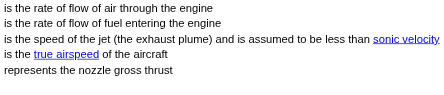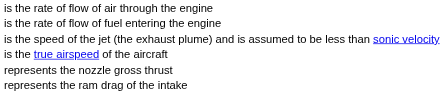 <table style="border: none">
 <tr>
 <td></td>
 <td>is the rate of flow of air through the engine</td>
 </tr>
 <tr>
 <td></td>
 <td>is the rate of flow of fuel entering the engine</td>
 </tr>
 <tr>
 <td></td>
 <td>is the speed of the jet (the exhaust plume) and is assumed to be less than <a href='#'>sonic velocity</a></td>
 </tr>
 <tr>
 <td></td>
 <td>is the <a href='#'>true airspeed</a> of the aircraft</td>
 </tr>
 <tr>
 <td></td>
 <td>represents the nozzle gross thrust</td>
 </tr>
+<tr>
+<td></td>
+<td>represents the ram drag of the intake</td>
+</tr>
 </table>
